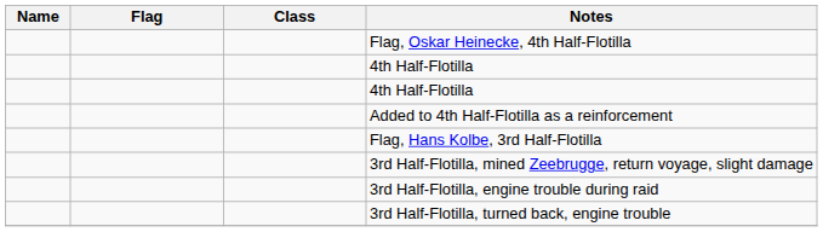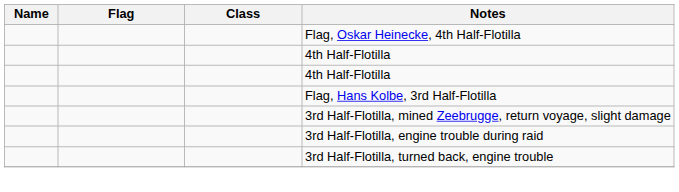 <table class="wikitable sortable">
 <tr>
 <th scope="col" width="60px">Name</th>
 <th scope="col" width="150px">Flag</th>
 <th scope="col" width="140px">Class</th>
 <th>Notes</th>
 </tr>
 <tr>
 <td align="left"></td>
 <td align="left"></td>
 <td align="left"></td>
 <td align="left">Flag,  <a href='#'>Oskar Heinecke</a>, 4th Half-Flotilla</td>
 </tr>
 <tr>
 <td align="left"></td>
 <td align="left"></td>
 <td align="left"></td>
 <td align="left">4th Half-Flotilla</td>
 </tr>
 <tr>
 <td align="left"></td>
 <td align="left"></td>
 <td align="left"></td>
 <td align="left">4th Half-Flotilla</td>
 </tr>
 <tr>
 <td align="left"></td>
 <td align="left"></td>
 <td align="left"></td>
-<td align="left">Added to 4th Half-Flotilla as a reinforcement</td>
-</tr>
-<tr>
-<td align="left"></td>
-<td align="left"></td>
-<td align="left"></td>
 <td align="left">Flag,  <a href='#'>Hans Kolbe</a>, 3rd Half-Flotilla</td>
 </tr>
 <tr>
 <td align="left"></td>
 <td align="left"></td>
 <td align="left"></td>
 <td align="left">3rd Half-Flotilla, mined <a href='#'>Zeebrugge</a>, return voyage, slight damage</td>
 </tr>
 <tr>
 <td align="left"></td>
 <td align="left"></td>
 <td align="left"></td>
 <td align="left">3rd Half-Flotilla, engine trouble during raid</td>
 </tr>
 <tr>
 <td align="left"></td>
 <td align="left"></td>
 <td align="left"></td>
 <td align="left">3rd Half-Flotilla, turned back, engine trouble</td>
 </tr>
 <tr>
 </tr>
 </table>
